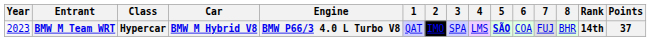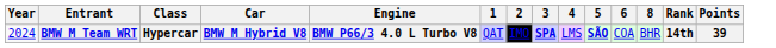 <table class="wikitable" style="text-align:center; font-size:90%">
 <tr>
 <th>Year</th>
 <th>Entrant</th>
 <th>Class</th>
 <th>Car</th>
 <th>Engine</th>
 <th>1</th>
 <th>2</th>
 <th>3</th>
 <th>4</th>
 <th>5</th>
 <th>6</th>
-<th>7</th>
 <th>8</th>
 <th>Rank</th>
 <th>Points</th>
 </tr>
 <tr>
-<td><a href='#'>2023</a></td>
+<td><a href='#'>2024</a></td>
 <th><a href='#'>BMW M Team WRT</a></th>
 <th>Hypercar</th>
 <th><a href='#'>BMW M Hybrid V8</a></th>
 <th><a href='#'>BMW P66/3</a> 4.0 L Turbo V8</th>
 <td style="background:#CFCFFF;"><a href='#'>QAT</a><br></td>
 <td style="background:#000000; color:white"><a href='#'><span>IMO</span></a><br></td>
-<td style="background:#CFCFFF;"><a href='#'>SPA</a><br></td>
+<td style="background:#CFCFFF;"><strong><a href='#'>SPA</a><br></strong></td>
 <td style="background:#EFCFFF;"><a href='#'>LMS</a><br></td>
 <td style="background:#DFFFDF;"><strong><a href='#'>SÃO</a><br></strong></td>
 <td style="background:#DFFFDF;"><a href='#'>COA</a><br></td>
-<td style="background:#DFDFDF;"><a href='#'>FUJ</a><br></td>
 <td style="background:#DFFFDF;"><a href='#'>BHR</a><br></td>
 <th>14th</th>
-<th>37</th>
+<th>39</th>
 </tr>
 </table>
